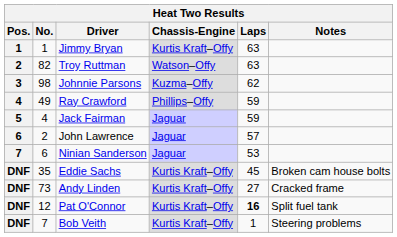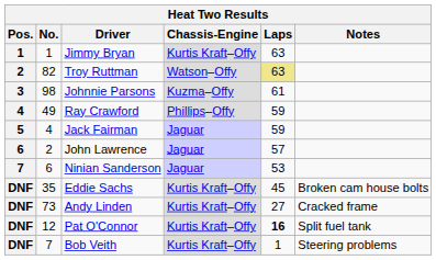 <table class="wikitable" style="font-size: 90%;">
 <tr>
 <th colspan=6>Heat Two Results</th>
 </tr>
 <tr>
 <th>Pos.</th>
 <th>No.</th>
 <th>Driver</th>
 <th>Chassis-Engine</th>
 <th>Laps</th>
 <th>Notes</th>
 </tr>
 <tr>
 <th>1</th>
 <td align="center">1</td>
 <td> <a href='#'>Jimmy Bryan</a></td>
 <td style="background:#dddddd;"><a href='#'>Kurtis Kraft</a>–<a href='#'>Offy</a></td>
 <td align="center">63</td>
 <td></td>
 </tr>
 <tr>
 <th>2</th>
 <td align="center">82</td>
 <td> <a href='#'>Troy Ruttman</a></td>
 <td style="background:#dddddd;"><a href='#'>Watson</a>–<a href='#'>Offy</a></td>
-<td align="center">63</td>
+<td align="center" style="background: khaki;">63</td>
 <td></td>
 </tr>
 <tr>
 <th>3</th>
 <td align="center">98</td>
 <td> <a href='#'>Johnnie Parsons</a></td>
 <td style="background:#dddddd;"><a href='#'>Kuzma</a>–<a href='#'>Offy</a></td>
-<td align="center">62</td>
+<td align="center">61</td>
 <td></td>
 </tr>
 <tr>
 <th>4</th>
 <td align="center">49</td>
 <td> <a href='#'>Ray Crawford</a></td>
 <td style="background:#dddddd;"><a href='#'>Phillips</a>–<a href='#'>Offy</a></td>
 <td align="center">59</td>
 <td></td>
 </tr>
 <tr>
 <th>5</th>
 <td align="center">4</td>
 <td> <a href='#'>Jack Fairman</a></td>
 <td style="background:#cfcfff;"><a href='#'>Jaguar</a></td>
 <td align="center">59</td>
 <td></td>
 </tr>
 <tr>
 <th>6</th>
 <td align="center">2</td>
 <td> John Lawrence</td>
 <td style="background:#cfcfff;"><a href='#'>Jaguar</a></td>
 <td align="center">57</td>
 <td></td>
 </tr>
 <tr>
 <th>7</th>
 <td align="center">6</td>
 <td> <a href='#'>Ninian Sanderson</a></td>
 <td style="background:#cfcfff;"><a href='#'>Jaguar</a></td>
 <td align="center">53</td>
 <td></td>
 </tr>
 <tr>
 <th>DNF</th>
 <td align="center">35</td>
 <td> <a href='#'>Eddie Sachs</a></td>
 <td style="background:#dddddd;"><a href='#'>Kurtis Kraft</a>–<a href='#'>Offy</a></td>
 <td align="center">45</td>
 <td>Broken cam house bolts</td>
 </tr>
 <tr>
 <th>DNF</th>
 <td align="center">73</td>
 <td> <a href='#'>Andy Linden</a></td>
 <td style="background:#dddddd;"><a href='#'>Kurtis Kraft</a>–<a href='#'>Offy</a></td>
 <td align="center">27</td>
 <td>Cracked frame</td>
 </tr>
 <tr>
 <th>DNF</th>
 <td align="center">12</td>
 <td> <a href='#'>Pat O'Connor</a></td>
 <td style="background:#dddddd;"><a href='#'>Kurtis Kraft</a>–<a href='#'>Offy</a></td>
 <td align="center"><strong>16</strong></td>
 <td>Split fuel tank</td>
 </tr>
 <tr>
 <th>DNF</th>
 <td align="center">7</td>
 <td> <a href='#'>Bob Veith</a></td>
 <td style="background:#dddddd;"><a href='#'>Kurtis Kraft</a>–<a href='#'>Offy</a></td>
 <td align="center">1</td>
 <td>Steering problems</td>
 </tr>
 </table>
